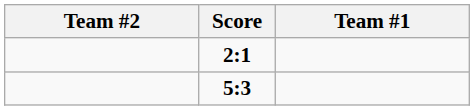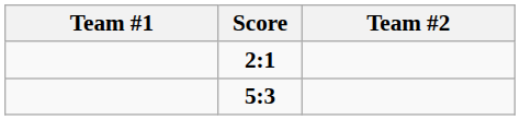 <table class="wikitable" style="text-align:center;">
 <tr>
+<th width=140>Team #1</th>
+<th width=50>Score</th>
 <th width=140>Team #2</th>
-<th width=50>Score</th>
-<th width=140>Team #1</th>
 </tr>
 <tr>
+<td style="text-align:right;"></td>
+<td><strong>2:1</strong></td>
 <td style="text-align:left;"></td>
-<td><strong>2:1</strong></td>
-<td style="text-align:right;"></td>
 </tr>
 <tr>
+<td style="text-align:right;"></td>
+<td><strong>5:3</strong></td>
 <td style="text-align:left;"></td>
-<td><strong>5:3</strong></td>
-<td style="text-align:right;"></td>
 </tr>
 </table>
